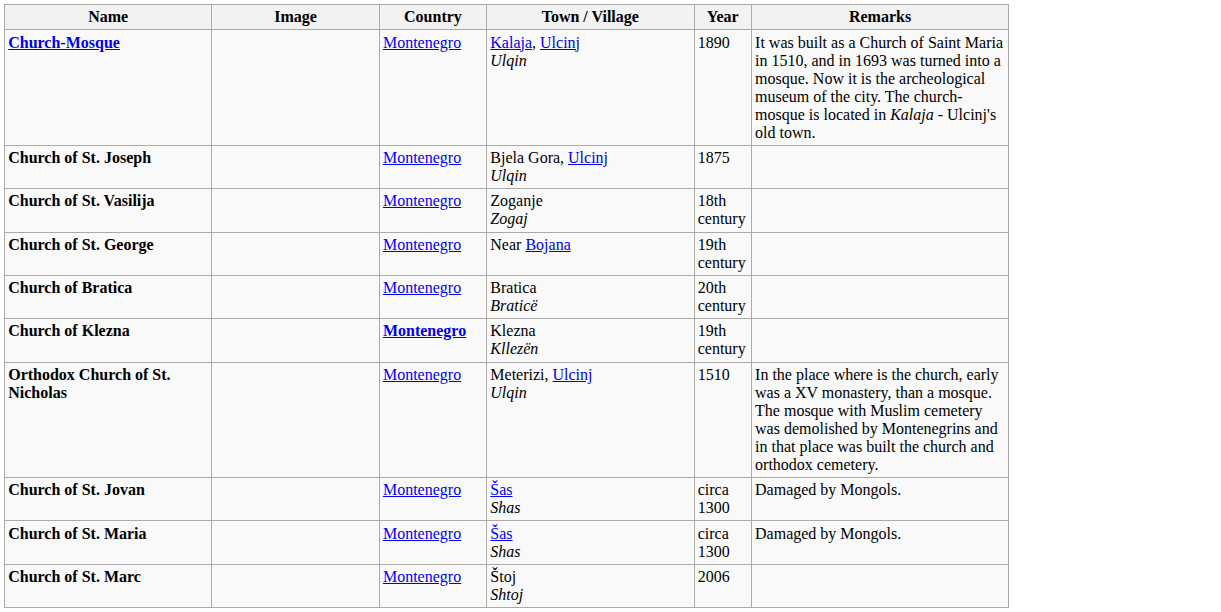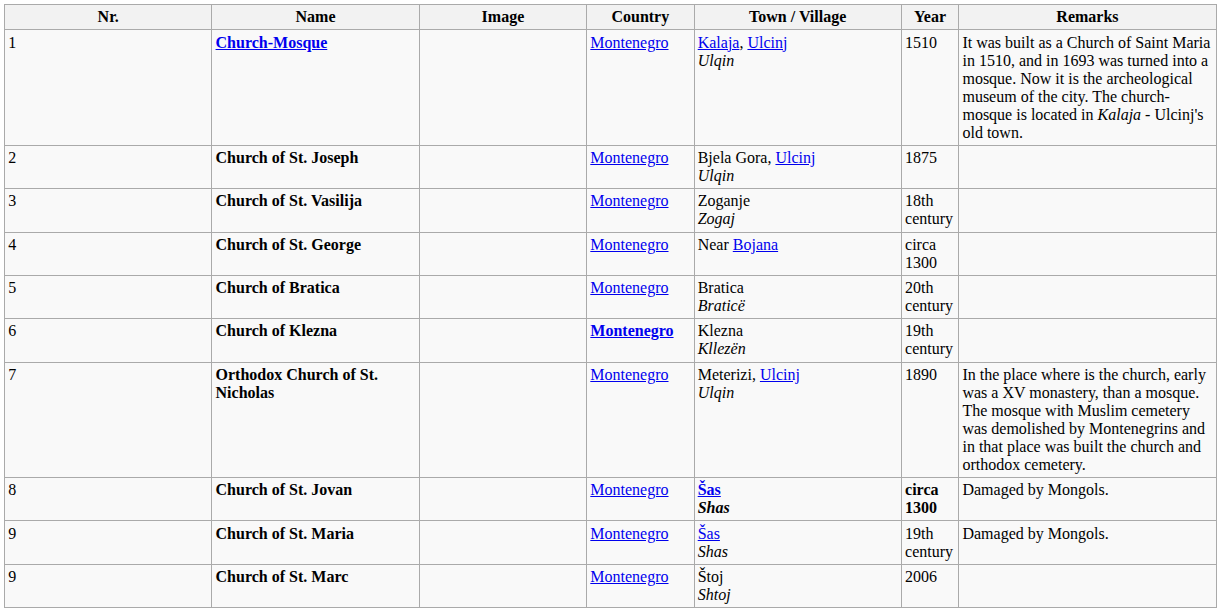 <table class="wikitable sortable">
 <tr>
+<th align=left width=200px>Nr.</th>
 <th align=left width=200px>Name</th>
 <th align=center width=160px class=unsortable>Image</th>
 <th align=left width=100px>Country</th>
 <th align=left width=200px>Town / Village</th>
 <th align=left width=050px>Year</th>
 <th align=left width=250px class=unsortable>Remarks</th>
 </tr>
 <tr valign=top>
+<td>1</td>
 <td><strong><a href='#'>Church-Mosque</a></strong> </td>
 <td></td>
 <td><a href='#'>Montenegro</a></td>
 <td><a href='#'>Kalaja</a>, <a href='#'>Ulcinj</a> <br> <em>Ulqin</em></td>
-<td>1890</td>
+<td>1510</td>
 <td>It was built as a Church of Saint Maria in 1510, and in 1693 was turned into a mosque. Now it is the archeological museum of the city. The church-mosque is located in <em>Kalaja</em> - Ulcinj's old town.</td>
 </tr>
 <tr valign=top>
+<td>2</td>
 <td><strong>Church of St. Joseph</strong></td>
 <td></td>
 <td><a href='#'>Montenegro</a></td>
 <td>Bjela Gora, <a href='#'>Ulcinj</a> <br> <em>Ulqin</em></td>
 <td>1875</td>
 <td></td>
 </tr>
 <tr valign=top>
+<td>3</td>
 <td><strong>Church of St. Vasilija</strong></td>
 <td></td>
 <td><a href='#'>Montenegro</a></td>
 <td>Zoganje <br> <em>Zogaj</em></td>
 <td>18th century</td>
 <td></td>
 </tr>
 <tr valign=top>
+<td>4</td>
 <td><strong>Church of St. George</strong></td>
 <td></td>
 <td><a href='#'>Montenegro</a></td>
 <td>Near <a href='#'>Bojana</a></td>
-<td>19th century</td>
+<td>circa 1300</td>
 <td></td>
 </tr>
 <tr valign=top>
+<td>5</td>
 <td><strong>Church of Bratica</strong></td>
 <td></td>
 <td><a href='#'>Montenegro</a></td>
 <td>Bratica <br> <em>Braticë</em></td>
 <td>20th century</td>
 <td></td>
 </tr>
 <tr valign=top>
+<td>6</td>
 <td><strong>Church of Klezna</strong></td>
 <td></td>
 <td><strong><a href='#'>Montenegro</a></strong></td>
 <td>Klezna <br> <em>Kllezën</em></td>
 <td>19th century</td>
 <td></td>
 </tr>
 <tr valign=top>
+<td>7</td>
 <td><strong>Orthodox Church of St. Nicholas</strong></td>
 <td></td>
 <td><a href='#'>Montenegro</a></td>
 <td>Meterizi, <a href='#'>Ulcinj</a> <br> <em>Ulqin</em></td>
-<td>1510</td>
+<td>1890</td>
 <td>In the place where is the church, early was a XV monastery, than a mosque. The mosque with Muslim cemetery was demolished by Montenegrins and in that place was built the church and orthodox cemetery.</td>
 </tr>
 <tr valign=top>
+<td>8</td>
 <td><strong>Church of St. Jovan</strong></td>
 <td></td>
 <td><a href='#'>Montenegro</a></td>
-<td><a href='#'>Šas</a> <br> <em>Shas</em></td>
-<td>circa 1300</td>
+<td><strong><a href='#'>Šas</a> <br> <em>Shas</em></strong></td>
+<td><strong>circa 1300</strong></td>
 <td>Damaged by Mongols.</td>
 </tr>
 <tr valign=top>
+<td>9</td>
 <td><strong>Church of St. Maria</strong></td>
 <td></td>
 <td><a href='#'>Montenegro</a></td>
 <td><a href='#'>Šas</a> <br> <em>Shas</em></td>
-<td>circa 1300</td>
+<td>19th century</td>
 <td>Damaged by Mongols.</td>
 </tr>
 <tr valign=top>
+<td>9</td>
 <td><strong>Church of St. Marc</strong></td>
 <td></td>
 <td><a href='#'>Montenegro</a></td>
 <td>Štoj <br> <em>Shtoj</em></td>
 <td>2006</td>
 <td></td>
 </tr>
 </table>
